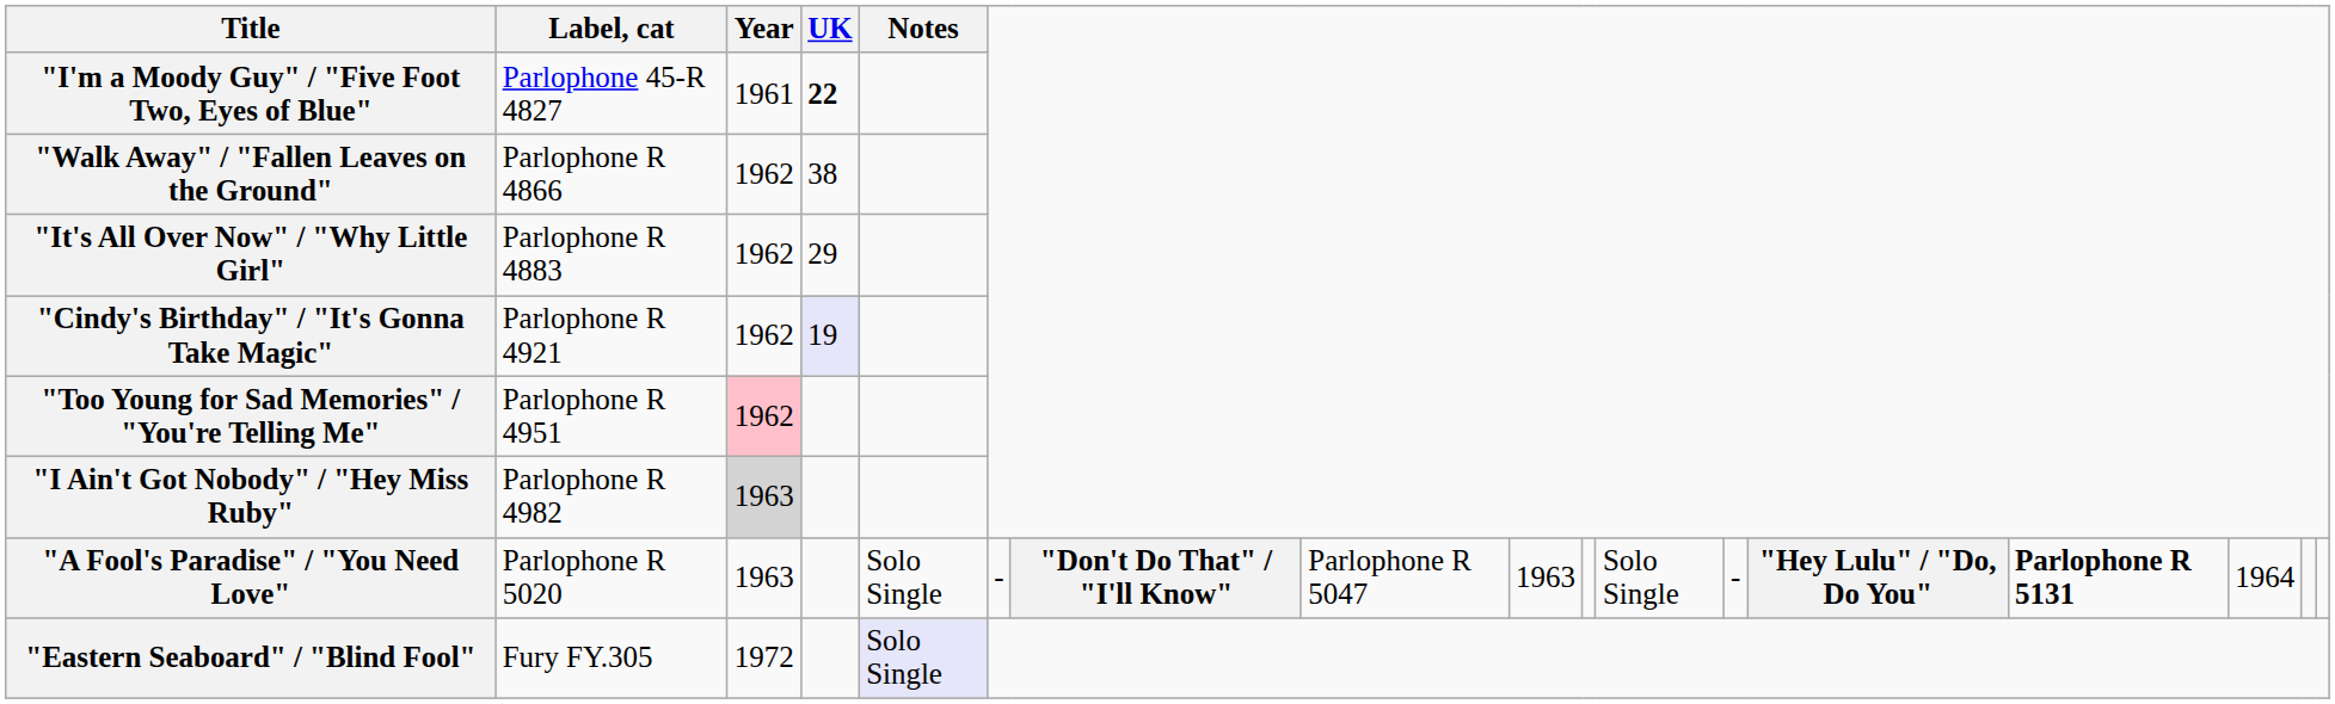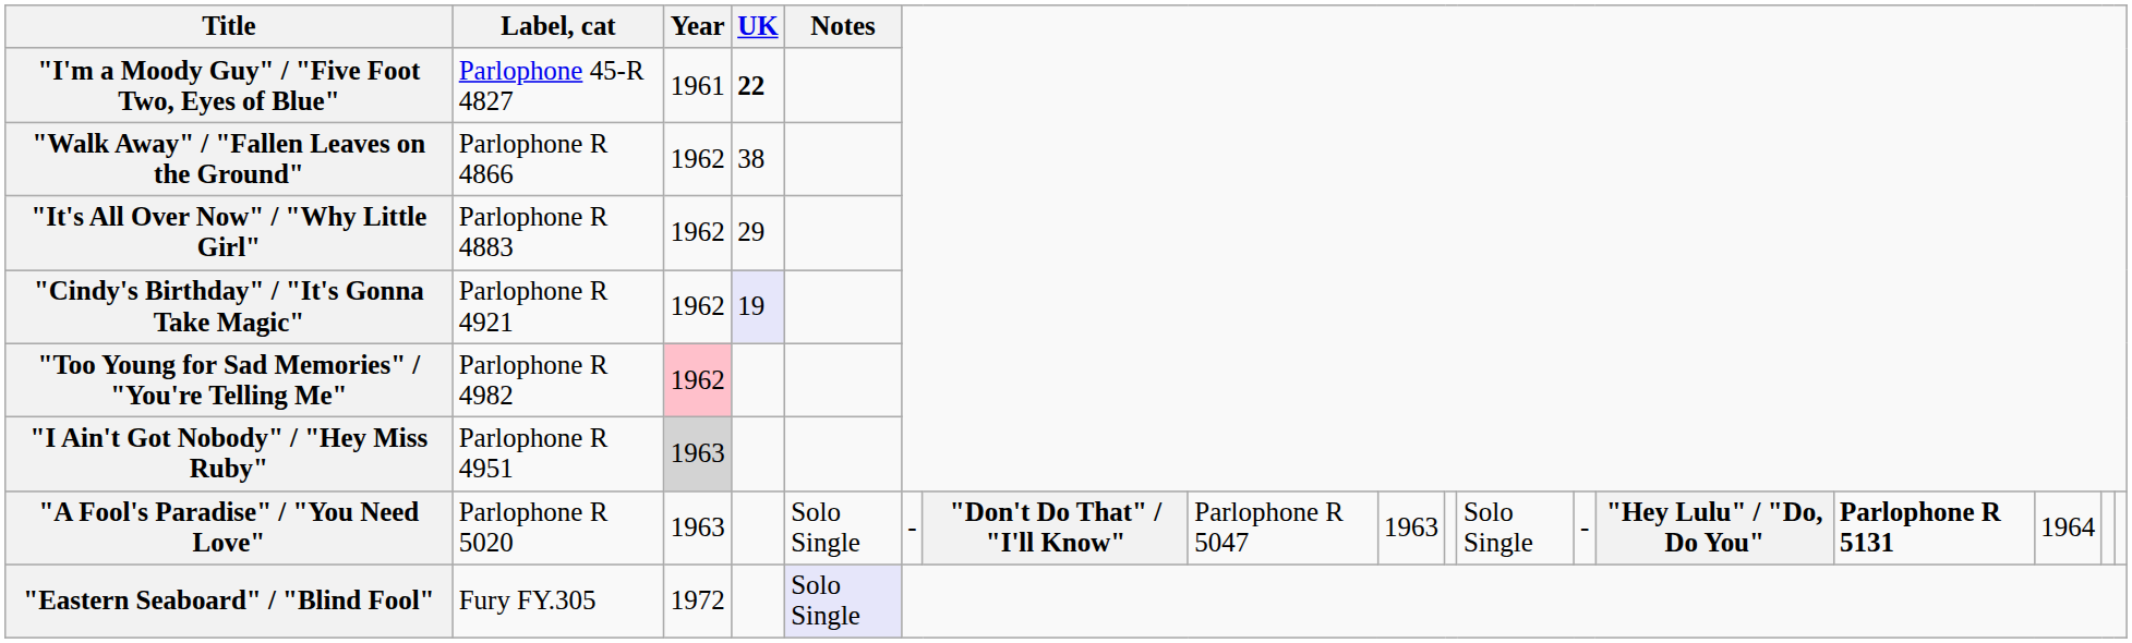 <table class="wikitable plainrowheaders sortable">
 <tr>
 <th scope="col">Title</th>
 <th scope="col">Label, cat</th>
 <th scope="col">Year</th>
 <th scope="col"><a href='#'>UK</a></th>
 <th scope="col" class="unsortable">Notes</th>
 </tr>
 <tr>
 <th scope="row">"I'm a Moody Guy" / "Five Foot Two, Eyes of Blue"</th>
 <td><a href='#'>Parlophone</a>  45-R 4827</td>
 <td>1961</td>
 <td><strong>22</strong></td>
 <td></td>
 </tr>
 <tr>
 <th scope="row">"Walk Away" / "Fallen Leaves on the Ground"</th>
 <td>Parlophone R 4866</td>
 <td>1962</td>
 <td>38</td>
 <td></td>
 </tr>
 <tr>
 <th scope="row">"It's All Over Now" / "Why Little Girl"</th>
 <td>Parlophone R 4883</td>
 <td>1962</td>
 <td>29</td>
 <td></td>
 </tr>
 <tr>
 <th scope="row">"Cindy's Birthday" / "It's Gonna Take Magic"</th>
 <td>Parlophone R 4921</td>
 <td>1962</td>
 <td style="background: lavender;">19</td>
 <td></td>
 </tr>
 <tr>
 <th scope="row">"Too Young for Sad Memories" / "You're Telling Me"</th>
-<td>Parlophone R 4951</td>
+<td>Parlophone R 4982</td>
 <td style="background: pink;">1962</td>
 <td></td>
 <td></td>
 </tr>
 <tr>
 <th scope="row">"I Ain't Got Nobody" / "Hey Miss Ruby"</th>
-<td>Parlophone R 4982</td>
+<td>Parlophone R 4951</td>
 <td style="background: lightgrey;">1963</td>
 <td></td>
 <td></td>
 </tr>
 <tr>
 <th scope="row">"A Fool's Paradise" / "You Need Love"</th>
 <td>Parlophone R 5020</td>
 <td>1963</td>
 <td></td>
 <td>Solo Single</td>
 <td>-</td>
 <th scope="row">"Don't Do That" / "I'll Know"</th>
 <td>Parlophone R 5047</td>
 <td>1963</td>
 <td></td>
 <td>Solo Single</td>
 <td>-</td>
 <th scope="row">"Hey Lulu" / "Do, Do You"</th>
 <td><strong>Parlophone R 5131</strong></td>
 <td>1964</td>
 <td></td>
 <td></td>
 </tr>
 <tr>
 <th scope="row">"Eastern Seaboard" / "Blind Fool"</th>
 <td>Fury FY.305</td>
 <td>1972</td>
 <td></td>
 <td style="background: lavender;">Solo Single</td>
 </tr>
 </table>
